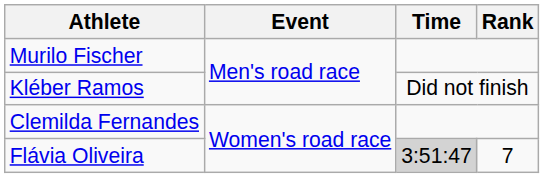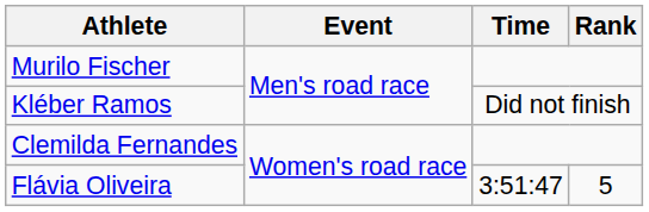 <table class="wikitable" style="font-size:90%">
 <tr>
 <th>Athlete</th>
 <th>Event</th>
 <th>Time</th>
 <th>Rank</th>
 </tr>
 <tr align=center>
 <td align=left><a href='#'>Murilo Fischer</a></td>
 <td rowspan=2 align=left><a href='#'>Men's road race</a></td>
 <td colspan=2></td>
 </tr>
 <tr align=center>
 <td align=left><a href='#'>Kléber Ramos</a></td>
 <td colspan=2>Did not finish</td>
 </tr>
 <tr align=center>
 <td align=left><a href='#'>Clemilda Fernandes</a></td>
 <td rowspan=2 align=left><a href='#'>Women's road race</a></td>
 <td colspan=2></td>
 </tr>
 <tr align=center>
 <td align=left><a href='#'>Flávia Oliveira</a></td>
-<td style="background: lightgrey;">3:51:47</td>
-<td>7</td>
+<td>3:51:47</td>
+<td>5</td>
 </tr>
 </table>
